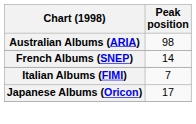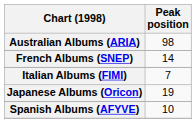 <table class="wikitable sortable plainrowheaders">
 <tr>
 <th>Chart (1998)</th>
 <th>Peak<br>position</th>
 </tr>
 <tr>
 <th scope="row">Australian Albums (<a href='#'>ARIA</a>)</th>
 <td align="center">98</td>
 </tr>
 <tr>
 </tr>
 <tr>
 </tr>
 <tr>
 </tr>
 <tr>
 </tr>
 <tr>
 </tr>
 <tr>
 </tr>
 <tr>
 <th scope="row">French Albums (<a href='#'>SNEP</a>)</th>
 <td align="center">14</td>
 </tr>
 <tr>
 </tr>
 <tr>
 </tr>
 <tr>
 <th scope="row">Italian Albums (<a href='#'>FIMI</a>)</th>
 <td style="text-align:center;">7</td>
 </tr>
 <tr>
 <th scope="row">Japanese Albums (<a href='#'>Oricon</a>)</th>
-<td align="center">17</td>
+<td align="center">19</td>
 </tr>
 <tr>
 </tr>
 <tr>
+</tr>
+<tr>
+<th scope="row">Spanish Albums (<a href='#'>AFYVE</a>)</th>
+<td align="center">10</td>
 </tr>
 <tr>
 </tr>
 <tr>
 </tr>
 <tr>
 </tr>
 <tr>
 </tr>
 <tr>
 </tr>
 </table>
